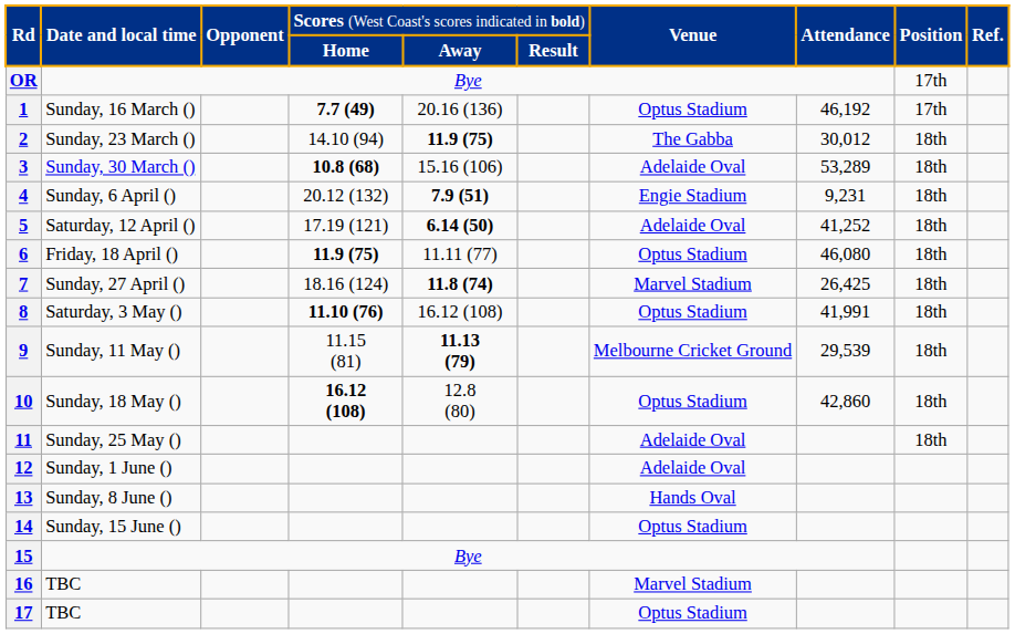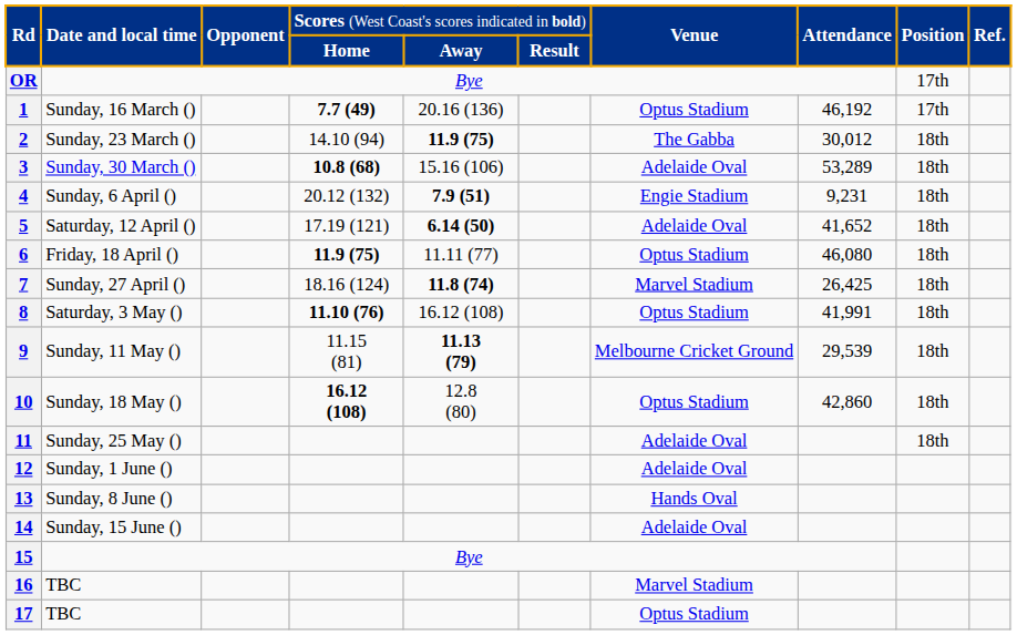 <table class="wikitable" style="text-align:center">
 <tr>
 <th rowspan="2" style="background: #003087; color: #FFFFFF; border: solid #F2A900 2px">Rd</th>
 <th rowspan="2" style="background: #003087; color: #FFFFFF; border: solid #F2A900 2px">Date and local time</th>
 <th rowspan="2" style="background: #003087; color: #FFFFFF; border: solid #F2A900 2px">Opponent</th>
 <td colspan="3" style="background: #003087; color: #FFFFFF; border: solid #F2A900 2px"><strong>Scores</strong> <small>(West Coast's scores indicated in <strong>bold</strong>)</small></td>
 <th rowspan="2" style="background: #003087; color: #FFFFFF; border: solid #F2A900 2px">Venue</th>
 <th rowspan="2" style="background: #003087; color: #FFFFFF; border: solid #F2A900 2px">Attendance</th>
 <th rowspan="2" style="background: #003087; color: #FFFFFF; border: solid #F2A900 2px">Position</th>
 <th rowspan="2" style="background: #003087; color: #FFFFFF; border: solid #F2A900 2px">Ref.</th>
 </tr>
 <tr>
 <th style="background: #003087; color: #FFFFFF; border: solid #F2A900 2px">Home</th>
 <th style="background: #003087; color: #FFFFFF; border: solid #F2A900 2px">Away</th>
 <th style="background: #003087; color: #FFFFFF; border: solid #F2A900 2px">Result</th>
 </tr>
 <tr>
 <th><a href='#'>OR</a></th>
 <td colspan=7><em><a href='#'>Bye</a></em></td>
 <td>17th </td>
 <td></td>
 </tr>
 <tr>
 <th><a href='#'>1</a></th>
 <td align="left">Sunday, 16 March ()</td>
 <td align="left"></td>
 <td><strong>7.7 (49)</strong></td>
 <td>20.16 (136)</td>
 <td></td>
 <td><a href='#'>Optus Stadium</a></td>
 <td>46,192</td>
 <td>17th </td>
 <td></td>
 </tr>
 <tr>
 <th><a href='#'>2</a></th>
 <td align="left">Sunday, 23 March ()</td>
 <td align="left"></td>
 <td>14.10 (94)</td>
 <td><strong>11.9 (75)</strong></td>
 <td></td>
 <td><a href='#'>The Gabba</a></td>
 <td>30,012</td>
 <td>18th </td>
 <td></td>
 </tr>
 <tr>
 <th><a href='#'>3</a></th>
 <td align="left"><a href='#'>Sunday, 30 March ()</a></td>
 <td align="left"></td>
 <td><strong>10.8 (68)</strong></td>
 <td>15.16 (106)</td>
 <td></td>
 <td><a href='#'>Adelaide Oval</a></td>
 <td>53,289</td>
 <td>18th </td>
 <td></td>
 </tr>
 <tr>
 <th><a href='#'>4</a></th>
 <td align="left">Sunday, 6 April ()</td>
 <td align="left"></td>
 <td>20.12 (132)</td>
 <td><strong>7.9 (51)</strong></td>
 <td></td>
 <td><a href='#'>Engie Stadium</a></td>
 <td>9,231</td>
 <td>18th </td>
 <td></td>
 </tr>
 <tr>
 <th><a href='#'>5</a></th>
 <td align="left">Saturday, 12 April ()</td>
 <td align="left"></td>
 <td>17.19 (121)</td>
 <td><strong>6.14 (50)</strong></td>
 <td></td>
 <td><a href='#'>Adelaide Oval</a></td>
-<td>41,252</td>
+<td>41,652</td>
 <td>18th </td>
 <td></td>
 </tr>
 <tr>
 <th><a href='#'>6</a></th>
 <td align="left">Friday, 18 April ()</td>
 <td align="left"></td>
 <td><strong>11.9 (75)</strong></td>
 <td>11.11 (77)</td>
 <td></td>
 <td><a href='#'>Optus Stadium</a></td>
 <td>46,080</td>
 <td>18th </td>
 <td></td>
 </tr>
 <tr>
 <th><a href='#'>7</a></th>
 <td align="left">Sunday, 27 April ()</td>
 <td align="left"></td>
 <td>18.16 (124)</td>
 <td><strong>11.8 (74)</strong></td>
 <td></td>
 <td><a href='#'>Marvel Stadium</a></td>
 <td>26,425</td>
 <td>18th </td>
 <td></td>
 </tr>
 <tr>
 <th><a href='#'>8</a></th>
 <td align="left">Saturday, 3 May ()</td>
 <td align="left"></td>
 <td><strong>11.10 (76)</strong></td>
 <td>16.12 (108)</td>
 <td></td>
 <td><a href='#'>Optus Stadium</a></td>
 <td>41,991</td>
 <td>18th </td>
 <td></td>
 </tr>
 <tr>
 <th><a href='#'>9</a></th>
 <td align="left">Sunday, 11 May ()</td>
 <td align="left"></td>
 <td>11.15<br>(81)</td>
 <td><strong>11.13</strong><br><strong>(79)</strong></td>
 <td></td>
 <td><a href='#'>Melbourne Cricket Ground</a></td>
 <td>29,539</td>
 <td>18th </td>
 <td></td>
 </tr>
 <tr>
 <th><a href='#'>10</a></th>
 <td align="left">Sunday, 18 May ()</td>
 <td align="left"></td>
 <td><strong>16.12</strong><br><strong>(108)</strong></td>
 <td>12.8<br>(80)</td>
 <td></td>
 <td><a href='#'>Optus Stadium</a></td>
 <td>42,860</td>
 <td>18th </td>
 <td></td>
 </tr>
 <tr>
 <th><a href='#'>11</a></th>
 <td align="left">Sunday, 25 May ()</td>
 <td align="left"></td>
 <td></td>
 <td></td>
 <td></td>
 <td><a href='#'>Adelaide Oval</a></td>
 <td></td>
 <td>18th </td>
 <td></td>
 </tr>
 <tr>
 <th><a href='#'>12</a></th>
 <td align="left">Sunday, 1 June ()</td>
 <td align="left"></td>
 <td></td>
 <td></td>
 <td></td>
 <td><a href='#'>Adelaide Oval</a></td>
 <td></td>
 <td></td>
 <td></td>
 </tr>
 <tr>
 <th><a href='#'>13</a></th>
 <td align="left">Sunday, 8 June ()</td>
 <td align="left"></td>
 <td></td>
 <td></td>
 <td></td>
 <td><a href='#'>Hands Oval</a></td>
 <td></td>
 <td></td>
 <td></td>
 </tr>
 <tr>
 <th><a href='#'>14</a></th>
 <td align="left">Sunday, 15 June ()</td>
 <td align="left"></td>
 <td></td>
 <td></td>
 <td></td>
-<td><a href='#'>Optus Stadium</a></td>
+<td><a href='#'>Adelaide Oval</a></td>
 <td></td>
 <td></td>
 <td></td>
 </tr>
 <tr>
 <th><a href='#'>15</a></th>
 <td colspan=7><em><a href='#'>Bye</a></em></td>
 <td></td>
 <td></td>
 </tr>
 <tr>
 <th scope="row" style="text-align: center;"><a href='#'>16</a></th>
 <td align="left">TBC</td>
 <td align="left"></td>
 <td></td>
 <td></td>
 <td></td>
 <td><a href='#'>Marvel Stadium</a></td>
 <td></td>
 <td></td>
 <td></td>
 </tr>
 <tr>
 <th><a href='#'>17</a></th>
 <td align="left">TBC</td>
 <td align="left"></td>
 <td></td>
 <td></td>
 <td></td>
 <td><a href='#'>Optus Stadium</a></td>
 <td></td>
 <td></td>
 <td></td>
 </tr>
 </table>
